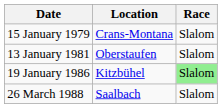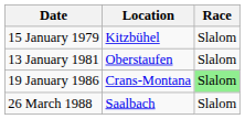 <table class="wikitable">
 <tr>
 <th>Date</th>
 <th>Location</th>
 <th>Race</th>
 </tr>
 <tr>
 <td>15 January 1979</td>
-<td> <a href='#'>Crans-Montana</a></td>
+<td> <a href='#'>Kitzbühel</a></td>
 <td>Slalom</td>
 </tr>
 <tr>
 <td>13 January 1981</td>
 <td> <a href='#'>Oberstaufen</a></td>
 <td>Slalom</td>
 </tr>
 <tr>
 <td>19 January 1986</td>
-<td> <a href='#'>Kitzbühel</a></td>
+<td> <a href='#'>Crans-Montana</a></td>
 <td style="background: lightgreen;">Slalom</td>
 </tr>
 <tr>
 <td>26 March 1988</td>
 <td> <a href='#'>Saalbach</a></td>
 <td>Slalom</td>
 </tr>
 </table>
